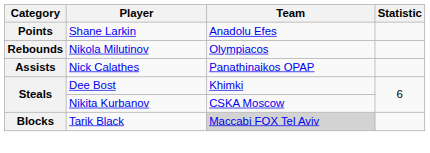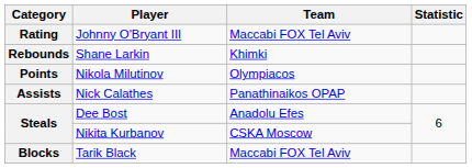 <table class="wikitable">
 <tr>
 <th width=80>Category</th>
 <th width=190>Player</th>
 <th width=230>Team</th>
 <th>Statistic</th>
 </tr>
 <tr>
-<th>Points</th>
-<td> <a href='#'>Shane Larkin</a></td>
-<td> <a href='#'>Anadolu Efes</a></td>
+<th>Rating</th>
+<td> <a href='#'>Johnny O'Bryant III</a></td>
+<td> <a href='#'>Maccabi FOX Tel Aviv</a></td>
 <td></td>
 </tr>
 <tr>
 <th>Rebounds</th>
+<td> <a href='#'>Shane Larkin</a></td>
+<td> <a href='#'>Khimki</a></td>
+<td></td>
+</tr>
+<tr>
+<th>Points</th>
 <td> <a href='#'>Nikola Milutinov</a></td>
 <td> <a href='#'>Olympiacos</a></td>
 <td></td>
 </tr>
 <tr>
 <th>Assists</th>
 <td> <a href='#'>Nick Calathes</a></td>
 <td> <a href='#'>Panathinaikos OPAP</a></td>
 <td></td>
 </tr>
 <tr>
 <th rowspan=2>Steals</th>
 <td> <a href='#'>Dee Bost</a></td>
-<td> <a href='#'>Khimki</a></td>
+<td> <a href='#'>Anadolu Efes</a></td>
 <td rowspan=2 style="text-align:center;">6</td>
 </tr>
 <tr>
 <td> <a href='#'>Nikita Kurbanov</a></td>
 <td> <a href='#'>CSKA Moscow</a></td>
 </tr>
 <tr>
 <th>Blocks</th>
 <td> <a href='#'>Tarik Black</a></td>
-<td style="background: lightgrey;"> <a href='#'>Maccabi FOX Tel Aviv</a></td>
+<td> <a href='#'>Maccabi FOX Tel Aviv</a></td>
 <td></td>
 </tr>
 </table>
